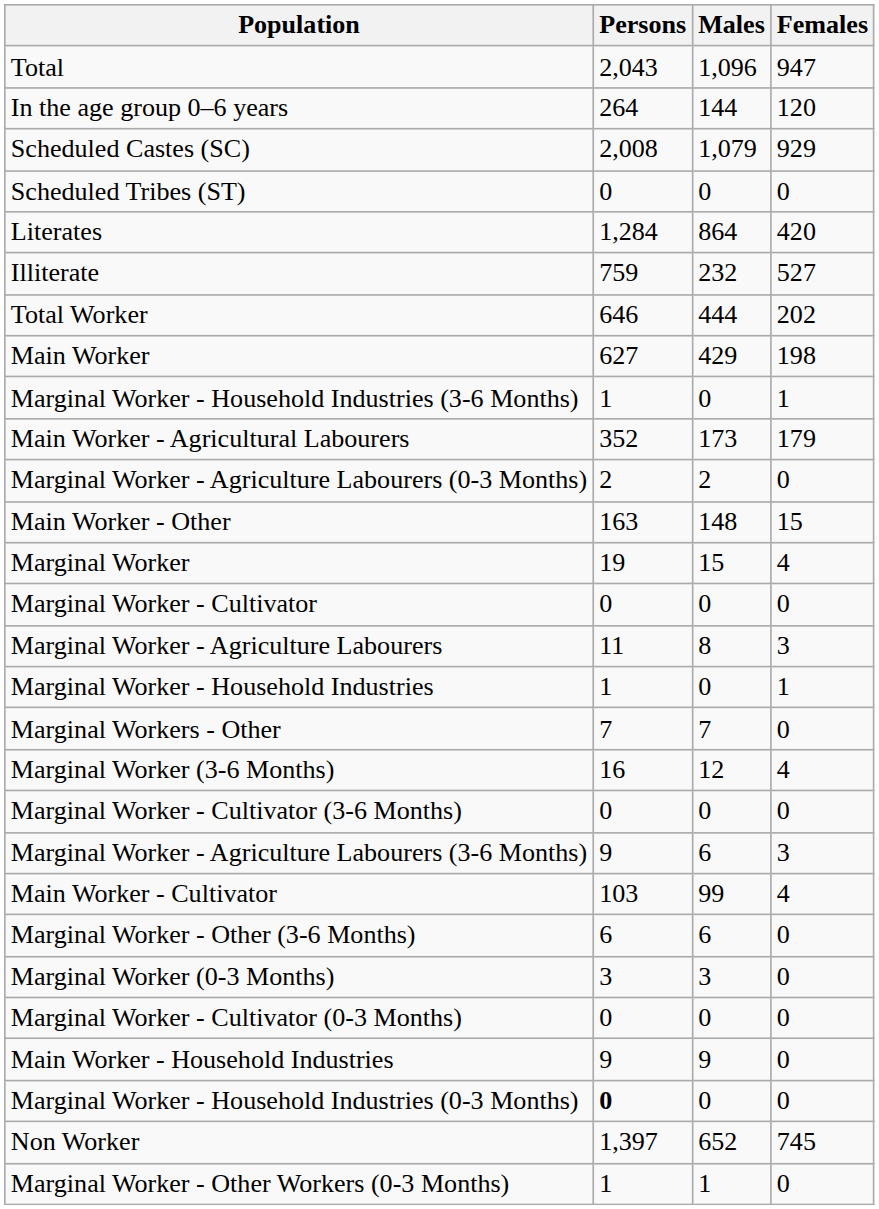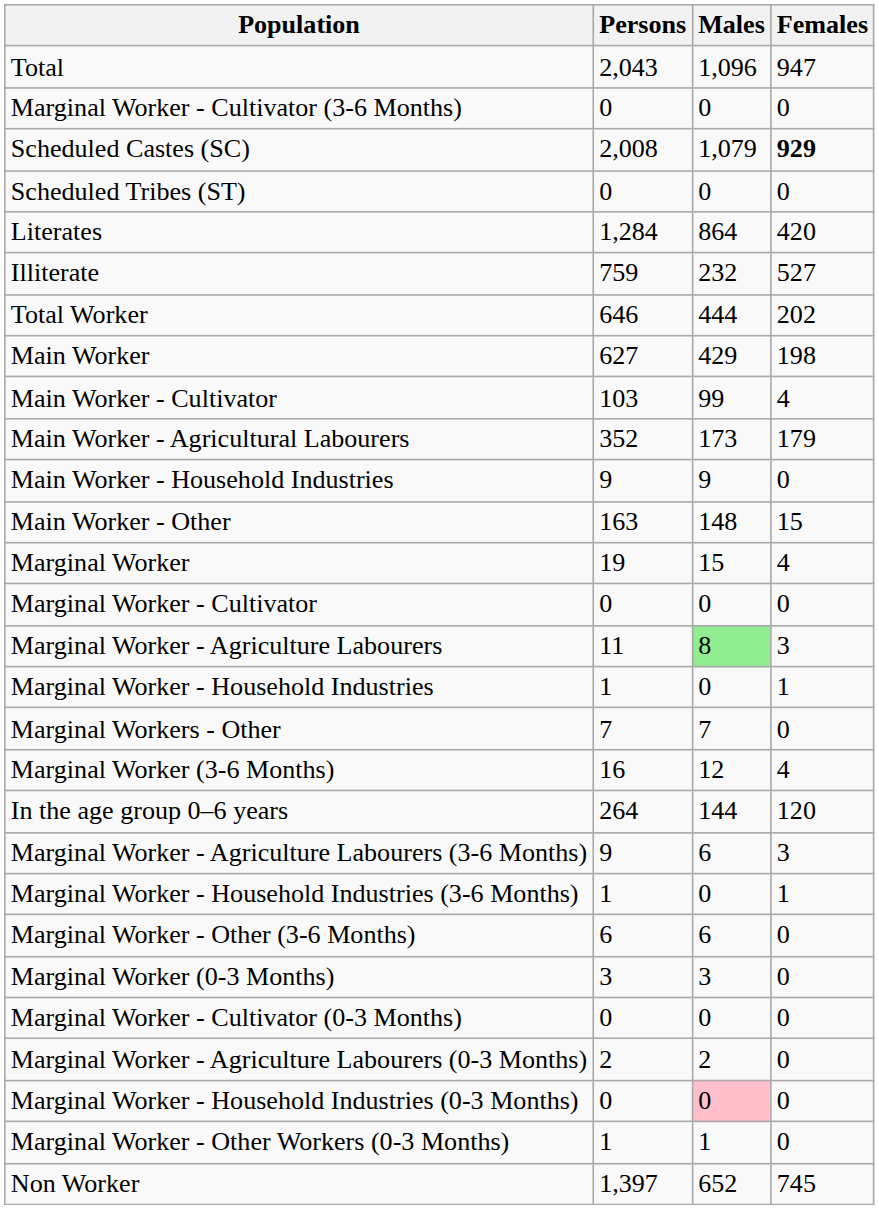 <table class="wikitable">
 <tr>
 <th>Population</th>
 <th>Persons</th>
 <th>Males</th>
 <th>Females</th>
 </tr>
 <tr>
 <td>Total</td>
 <td>2,043</td>
 <td>1,096</td>
 <td>947</td>
 </tr>
 <tr>
-<td>In the age  group 0–6 years</td>
-<td>264</td>
-<td>144</td>
-<td>120</td>
+<td>Marginal  Worker - Cultivator (3-6 Months)</td>
+<td>0</td>
+<td>0</td>
+<td>0</td>
 </tr>
 <tr>
 <td>Scheduled  Castes (SC)</td>
 <td>2,008</td>
 <td>1,079</td>
-<td>929</td>
+<td><strong>929</strong></td>
 </tr>
 <tr>
 <td>Scheduled  Tribes (ST)</td>
 <td>0</td>
 <td>0</td>
 <td>0</td>
 </tr>
 <tr>
 <td>Literates</td>
 <td>1,284</td>
 <td>864</td>
 <td>420</td>
 </tr>
 <tr>
 <td>Illiterate</td>
 <td>759</td>
 <td>232</td>
 <td>527</td>
 </tr>
 <tr>
 <td>Total Worker</td>
 <td>646</td>
 <td>444</td>
 <td>202</td>
 </tr>
 <tr>
 <td>Main Worker</td>
 <td>627</td>
 <td>429</td>
 <td>198</td>
 </tr>
 <tr>
-<td>Marginal  Worker - Household Industries (3-6 Months)</td>
-<td>1</td>
-<td>0</td>
-<td>1</td>
+<td>Main Worker -  Cultivator</td>
+<td>103</td>
+<td>99</td>
+<td>4</td>
 </tr>
 <tr>
 <td>Main Worker -  Agricultural Labourers</td>
 <td>352</td>
 <td>173</td>
 <td>179</td>
 </tr>
 <tr>
-<td>Marginal  Worker - Agriculture Labourers (0-3 Months)</td>
-<td>2</td>
-<td>2</td>
+<td>Main Worker -  Household Industries</td>
+<td>9</td>
+<td>9</td>
 <td>0</td>
 </tr>
 <tr>
 <td>Main Worker -  Other</td>
 <td>163</td>
 <td>148</td>
 <td>15</td>
 </tr>
 <tr>
 <td>Marginal  Worker</td>
 <td>19</td>
 <td>15</td>
 <td>4</td>
 </tr>
 <tr>
 <td>Marginal  Worker - Cultivator</td>
 <td>0</td>
 <td>0</td>
 <td>0</td>
 </tr>
 <tr>
 <td>Marginal  Worker - Agriculture Labourers</td>
 <td>11</td>
-<td>8</td>
+<td style="background: lightgreen;">8</td>
 <td>3</td>
 </tr>
 <tr>
 <td>Marginal  Worker - Household Industries</td>
 <td>1</td>
 <td>0</td>
 <td>1</td>
 </tr>
 <tr>
 <td>Marginal  Workers - Other</td>
 <td>7</td>
 <td>7</td>
 <td>0</td>
 </tr>
 <tr>
 <td>Marginal  Worker (3-6 Months)</td>
 <td>16</td>
 <td>12</td>
 <td>4</td>
 </tr>
 <tr>
-<td>Marginal  Worker - Cultivator (3-6 Months)</td>
-<td>0</td>
-<td>0</td>
-<td>0</td>
+<td>In the age  group 0–6 years</td>
+<td>264</td>
+<td>144</td>
+<td>120</td>
 </tr>
 <tr>
 <td>Marginal  Worker - Agriculture Labourers (3-6 Months)</td>
 <td>9</td>
 <td>6</td>
 <td>3</td>
 </tr>
 <tr>
-<td>Main Worker -  Cultivator</td>
-<td>103</td>
-<td>99</td>
-<td>4</td>
+<td>Marginal  Worker - Household Industries (3-6 Months)</td>
+<td>1</td>
+<td>0</td>
+<td>1</td>
 </tr>
 <tr>
 <td>Marginal  Worker - Other (3-6 Months)</td>
 <td>6</td>
 <td>6</td>
 <td>0</td>
 </tr>
 <tr>
 <td>Marginal  Worker (0-3 Months)</td>
 <td>3</td>
 <td>3</td>
 <td>0</td>
 </tr>
 <tr>
 <td>Marginal  Worker - Cultivator (0-3 Months)</td>
 <td>0</td>
 <td>0</td>
 <td>0</td>
 </tr>
 <tr>
-<td>Main Worker -  Household Industries</td>
-<td>9</td>
-<td>9</td>
+<td>Marginal  Worker - Agriculture Labourers (0-3 Months)</td>
+<td>2</td>
+<td>2</td>
 <td>0</td>
 </tr>
 <tr>
 <td>Marginal  Worker - Household Industries (0-3 Months)</td>
-<td><strong>0</strong></td>
 <td>0</td>
+<td style="background: pink;">0</td>
+<td>0</td>
+</tr>
+<tr>
+<td>Marginal  Worker - Other Workers (0-3 Months)</td>
+<td>1</td>
+<td>1</td>
 <td>0</td>
 </tr>
 <tr>
 <td>Non Worker</td>
 <td>1,397</td>
 <td>652</td>
 <td>745</td>
 </tr>
-<tr>
-<td>Marginal  Worker - Other Workers (0-3 Months)</td>
-<td>1</td>
-<td>1</td>
-<td>0</td>
-</tr>
 </table>
